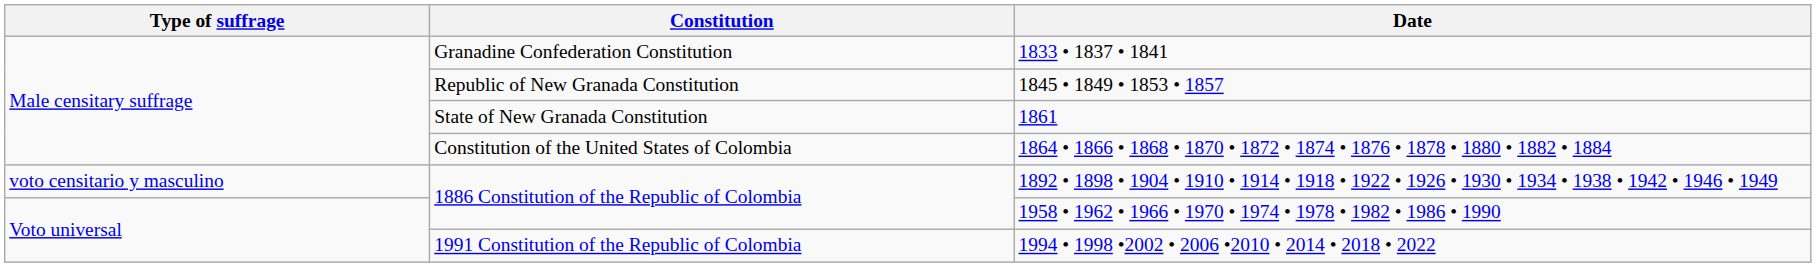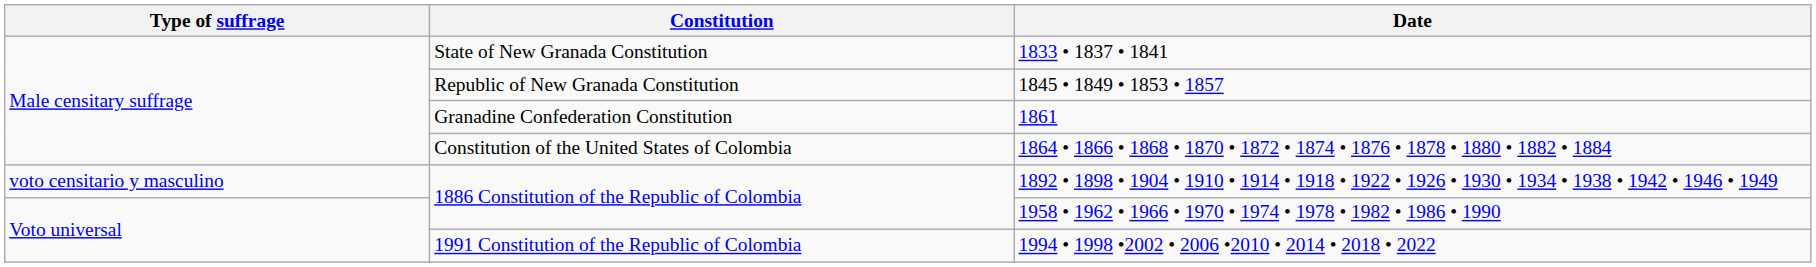 <table class="wikitable" style="font-size:85%" width="100%" border="1">
 <tr>
 <th width="8%">Type of <a href='#'>suffrage</a></th>
 <th width="11%"> <a href='#'>Constitution</a></th>
 <th width="15%">Date</th>
 </tr>
 <tr align="left">
 <td rowspan="4"><a href='#'>Male censitary suffrage</a></td>
-<td>Granadine Confederation Constitution</td>
+<td>State of New Granada Constitution</td>
 <td><a href='#'>1833</a> • 1837 • 1841</td>
 </tr>
 <tr align="left">
 <td>Republic of New Granada Constitution</td>
 <td>1845 • 1849 • 1853 • <a href='#'>1857</a></td>
 </tr>
 <tr align="left">
-<td>State of New Granada Constitution</td>
+<td>Granadine Confederation Constitution</td>
 <td><a href='#'>1861</a></td>
 </tr>
 <tr align="left">
 <td>Constitution of the United States of Colombia</td>
 <td><a href='#'>1864</a> • <a href='#'>1866</a> • <a href='#'>1868</a> • <a href='#'>1870</a> • <a href='#'>1872</a> • <a href='#'>1874</a> • <a href='#'>1876</a> • <a href='#'>1878</a> • <a href='#'>1880</a> • <a href='#'>1882</a> • <a href='#'>1884</a></td>
 </tr>
 <tr align="left">
 <td><a href='#'>voto censitario y masculino</a></td>
 <td rowspan="2"><a href='#'>1886 Constitution of the Republic of Colombia</a></td>
 <td><a href='#'>1892</a> • <a href='#'>1898</a> • <a href='#'>1904</a> • <a href='#'>1910</a> • <a href='#'>1914</a> • <a href='#'>1918</a> • <a href='#'>1922</a> • <a href='#'>1926</a> • <a href='#'>1930</a> • <a href='#'>1934</a> • <a href='#'>1938</a> • <a href='#'>1942</a> • <a href='#'>1946</a> • <a href='#'>1949</a></td>
 </tr>
 <tr align="left">
 <td rowspan="2"><a href='#'>Voto universal</a></td>
 <td><a href='#'>1958</a> • <a href='#'>1962</a> • <a href='#'>1966</a> • <a href='#'>1970</a> • <a href='#'>1974</a> • <a href='#'>1978</a> • <a href='#'>1982</a> • <a href='#'>1986</a> • <a href='#'>1990</a></td>
 </tr>
 <tr align="left">
 <td><a href='#'>1991 Constitution of the Republic of Colombia</a></td>
 <td><a href='#'>1994</a> • <a href='#'>1998</a> •<a href='#'>2002</a> • <a href='#'>2006</a> •<a href='#'>2010</a> • <a href='#'>2014</a> • <a href='#'>2018</a> • <a href='#'>2022</a></td>
 </tr>
 </table>
